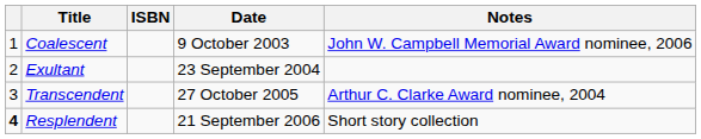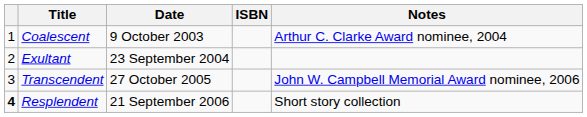 <table class="wikitable">
 <tr>
 <th></th>
 <th>Title</th>
+<th>Date</th>
 <th>ISBN</th>
-<th>Date</th>
 <th>Notes</th>
 </tr>
 <tr>
 <td>1</td>
 <td><em><a href='#'>Coalescent</a></em></td>
+<td>9 October 2003</td>
 <td></td>
-<td>9 October 2003</td>
-<td><a href='#'>John W. Campbell Memorial Award</a> nominee, 2006</td>
+<td><a href='#'>Arthur C. Clarke Award</a> nominee, 2004</td>
 </tr>
 <tr>
 <td>2</td>
 <td><em><a href='#'>Exultant</a></em></td>
+<td>23 September 2004</td>
 <td></td>
-<td>23 September 2004</td>
 <td></td>
 </tr>
 <tr>
 <td>3</td>
 <td><em><a href='#'>Transcendent</a></em></td>
+<td>27 October 2005</td>
 <td></td>
-<td>27 October 2005</td>
-<td><a href='#'>Arthur C. Clarke Award</a> nominee, 2004</td>
+<td><a href='#'>John W. Campbell Memorial Award</a> nominee, 2006</td>
 </tr>
 <tr>
 <td><strong>4</strong></td>
 <td><em><a href='#'>Resplendent</a></em></td>
+<td>21 September 2006</td>
 <td></td>
-<td>21 September 2006</td>
 <td>Short story collection</td>
 </tr>
 </table>
